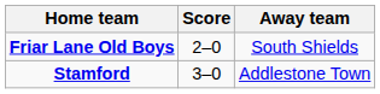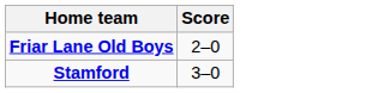 <table class="wikitable" style="text-align: center">
 <tr>
 <th>Home team</th>
 <th>Score</th>
-<th>Away team</th>
 </tr>
 <tr>
 <td><strong><a href='#'>Friar Lane Old Boys</a></strong></td>
 <td>2–0</td>
-<td><a href='#'>South Shields</a></td>
 </tr>
 <tr>
 <td><strong><a href='#'>Stamford</a></strong></td>
 <td>3–0</td>
-<td><a href='#'>Addlestone Town</a></td>
 </tr>
 </table>
